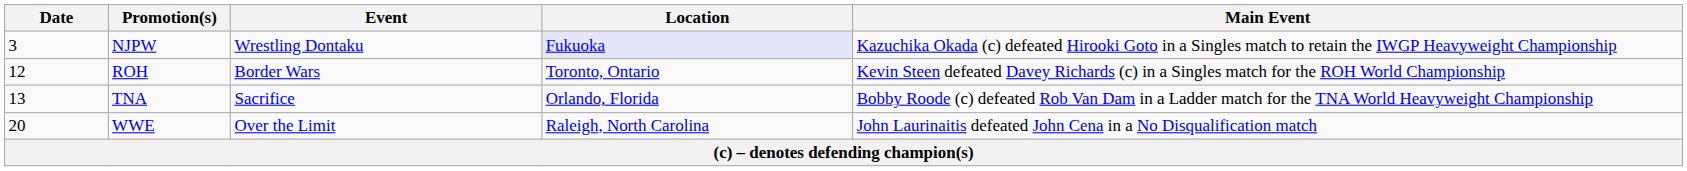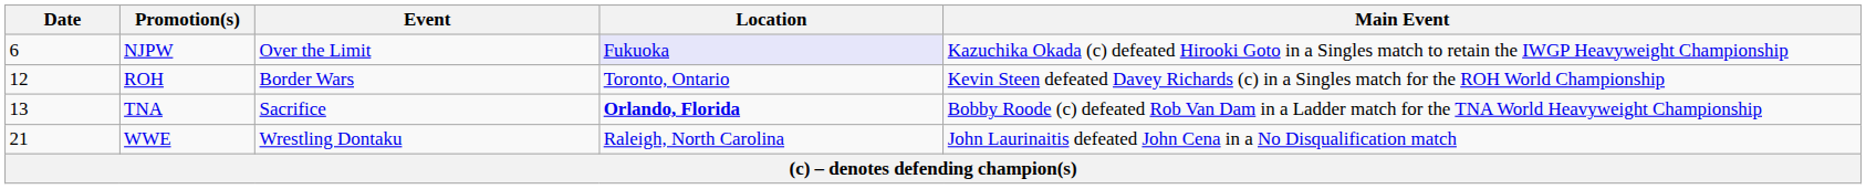 <table class="wikitable" style="width:100%;">
 <tr>
 <th width=5%>Date</th>
 <th width=5%>Promotion(s)</th>
 <th width=15%>Event</th>
 <th width=15%>Location</th>
 <th width=40%>Main Event</th>
 </tr>
 <tr>
-<td>3</td>
+<td>6</td>
 <td><a href='#'>NJPW</a></td>
-<td><a href='#'>Wrestling Dontaku</a></td>
+<td><a href='#'>Over the Limit</a></td>
 <td style="background: lavender;"><a href='#'>Fukuoka</a></td>
 <td><a href='#'>Kazuchika Okada</a> (c) defeated <a href='#'>Hirooki Goto</a> in a Singles match to retain the <a href='#'>IWGP Heavyweight Championship</a></td>
 </tr>
 <tr>
 <td>12</td>
 <td><a href='#'>ROH</a></td>
 <td><a href='#'>Border Wars</a></td>
 <td><a href='#'>Toronto, Ontario</a></td>
 <td><a href='#'>Kevin Steen</a> defeated <a href='#'>Davey Richards</a> (c) in a Singles match for the <a href='#'>ROH World Championship</a></td>
 </tr>
 <tr>
 <td>13</td>
 <td><a href='#'>TNA</a></td>
 <td><a href='#'>Sacrifice</a></td>
-<td><a href='#'>Orlando, Florida</a></td>
+<td><strong><a href='#'>Orlando, Florida</a></strong></td>
 <td><a href='#'>Bobby Roode</a> (c) defeated <a href='#'>Rob Van Dam</a> in a Ladder match for the <a href='#'>TNA World Heavyweight Championship</a></td>
 </tr>
 <tr>
-<td>20</td>
+<td>21</td>
 <td><a href='#'>WWE</a></td>
-<td><a href='#'>Over the Limit</a></td>
+<td><a href='#'>Wrestling Dontaku</a></td>
 <td><a href='#'>Raleigh, North Carolina</a></td>
 <td><a href='#'>John Laurinaitis</a> defeated <a href='#'>John Cena</a> in a <a href='#'>No Disqualification match</a><br></td>
 </tr>
 <tr>
 <th colspan="6">(c) – denotes defending champion(s)</th>
 </tr>
 </table>
